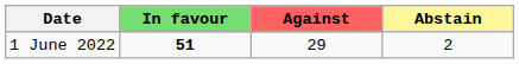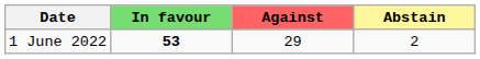 <table class="wikitable" style="text-align: center; font-size:80%;">
 <tr>
 <th>Date</th>
 <th style="width:80px; background:#76dd71;">In favour</th>
 <th style="width:80px; background:#ff6363">Against</th>
 <th style="width:80px; background:#fff79b">Abstain</th>
 </tr>
 <tr>
 <td>1 June 2022</td>
-<td><strong>51</strong></td>
+<td><strong>53</strong></td>
 <td>29</td>
 <td>2</td>
 </tr>
 </table>
